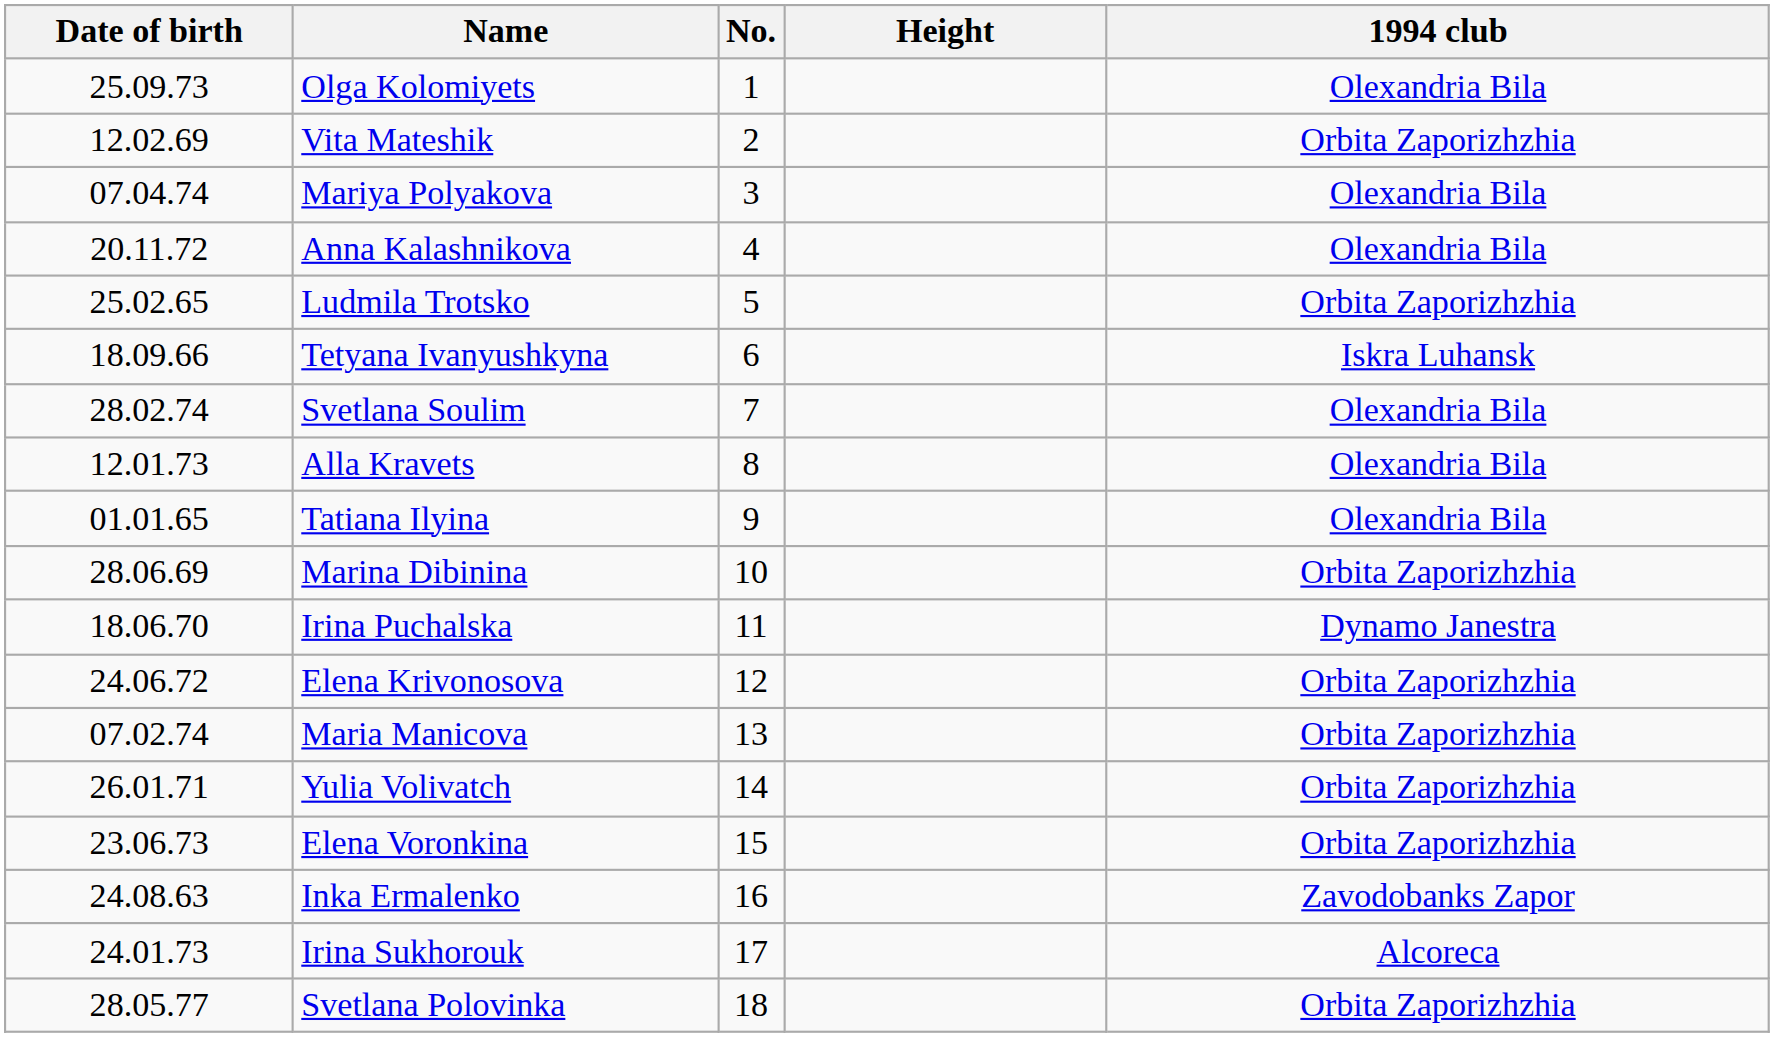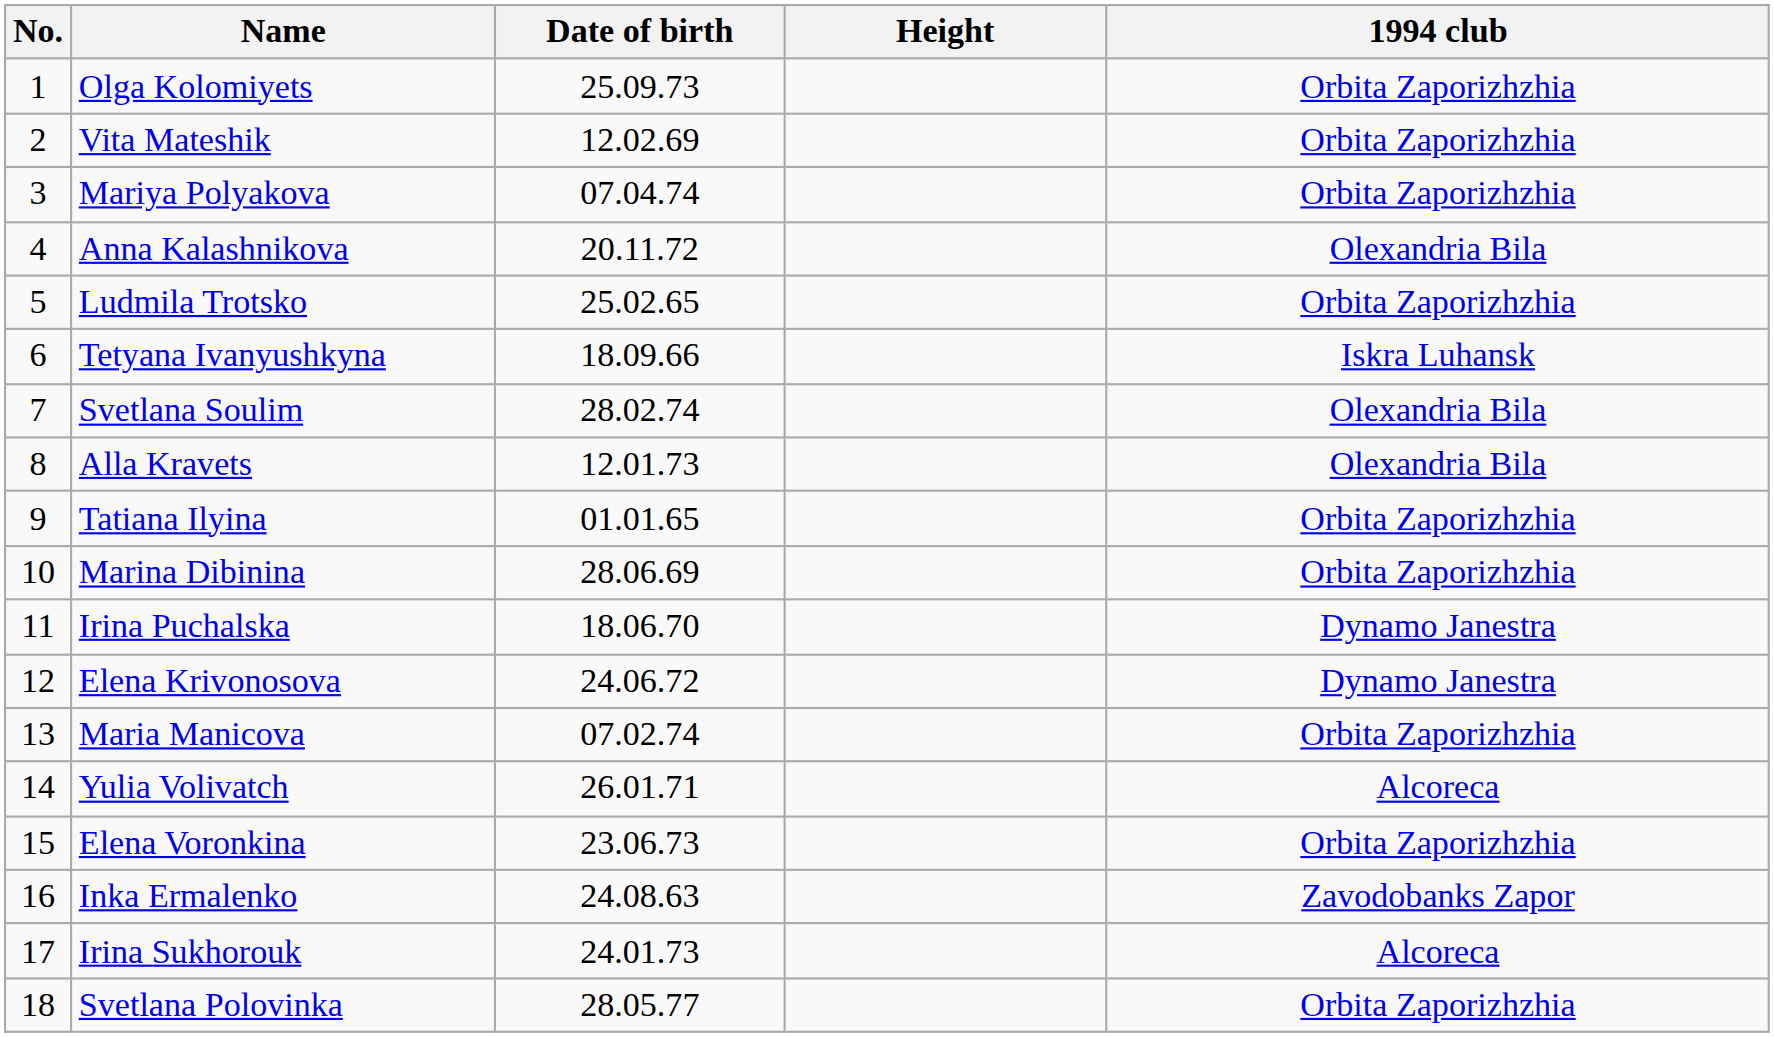 <table class="wikitable sortable" style="text-align:center;">
 <tr>
+<th>No.</th>
+<th style="width:12em">Name</th>
 <th style="width:8em">Date of birth</th>
-<th style="width:12em">Name</th>
-<th>No.</th>
 <th style="width:9em">Height</th>
 <th style="width:19em">1994 club</th>
 </tr>
 <tr>
+<td>1</td>
+<td align=left><a href='#'>Olga Kolomiyets</a></td>
 <td>25.09.73</td>
-<td align=left><a href='#'>Olga Kolomiyets</a></td>
-<td>1</td>
+<td></td>
+<td><a href='#'>Orbita Zaporizhzhia</a></td>
+</tr>
+<tr>
+<td>2</td>
+<td align=left><a href='#'>Vita Mateshik</a></td>
+<td>12.02.69</td>
+<td></td>
+<td><a href='#'>Orbita Zaporizhzhia</a></td>
+</tr>
+<tr>
+<td>3</td>
+<td align=left><a href='#'>Mariya Polyakova</a></td>
+<td>07.04.74</td>
+<td></td>
+<td><a href='#'>Orbita Zaporizhzhia</a></td>
+</tr>
+<tr>
+<td>4</td>
+<td align=left><a href='#'>Anna Kalashnikova</a></td>
+<td>20.11.72</td>
 <td></td>
 <td><a href='#'>Olexandria Bila</a></td>
 </tr>
 <tr>
-<td>12.02.69</td>
-<td align=left><a href='#'>Vita Mateshik</a></td>
-<td>2</td>
+<td>5</td>
+<td align=left><a href='#'>Ludmila Trotsko</a></td>
+<td>25.02.65</td>
 <td></td>
 <td><a href='#'>Orbita Zaporizhzhia</a></td>
 </tr>
 <tr>
-<td>07.04.74</td>
-<td align=left><a href='#'>Mariya Polyakova</a></td>
-<td>3</td>
+<td>6</td>
+<td align=left><a href='#'>Tetyana Ivanyushkyna</a></td>
+<td>18.09.66</td>
+<td></td>
+<td><a href='#'>Iskra Luhansk</a></td>
+</tr>
+<tr>
+<td>7</td>
+<td align=left><a href='#'>Svetlana Soulim</a></td>
+<td>28.02.74</td>
 <td></td>
 <td><a href='#'>Olexandria Bila</a></td>
 </tr>
 <tr>
-<td>20.11.72</td>
-<td align=left><a href='#'>Anna Kalashnikova</a></td>
-<td>4</td>
+<td>8</td>
+<td align=left><a href='#'>Alla Kravets</a></td>
+<td>12.01.73</td>
 <td></td>
 <td><a href='#'>Olexandria Bila</a></td>
 </tr>
 <tr>
-<td>25.02.65</td>
-<td align=left><a href='#'>Ludmila Trotsko</a></td>
-<td>5</td>
+<td>9</td>
+<td align=left><a href='#'>Tatiana Ilyina</a></td>
+<td>01.01.65</td>
 <td></td>
 <td><a href='#'>Orbita Zaporizhzhia</a></td>
 </tr>
 <tr>
-<td>18.09.66</td>
-<td align=left><a href='#'>Tetyana Ivanyushkyna</a></td>
-<td>6</td>
-<td></td>
-<td><a href='#'>Iskra Luhansk</a></td>
-</tr>
-<tr>
-<td>28.02.74</td>
-<td align=left><a href='#'>Svetlana Soulim</a></td>
-<td>7</td>
-<td></td>
-<td><a href='#'>Olexandria Bila</a></td>
-</tr>
-<tr>
-<td>12.01.73</td>
-<td align=left><a href='#'>Alla Kravets</a></td>
-<td>8</td>
-<td></td>
-<td><a href='#'>Olexandria Bila</a></td>
-</tr>
-<tr>
-<td>01.01.65</td>
-<td align=left><a href='#'>Tatiana Ilyina</a></td>
-<td>9</td>
-<td></td>
-<td><a href='#'>Olexandria Bila</a></td>
-</tr>
-<tr>
+<td>10</td>
+<td align=left><a href='#'>Marina Dibinina</a></td>
 <td>28.06.69</td>
-<td align=left><a href='#'>Marina Dibinina</a></td>
-<td>10</td>
 <td></td>
 <td><a href='#'>Orbita Zaporizhzhia</a></td>
 </tr>
 <tr>
+<td>11</td>
+<td align=left><a href='#'>Irina Puchalska</a></td>
 <td>18.06.70</td>
-<td align=left><a href='#'>Irina Puchalska</a></td>
-<td>11</td>
 <td></td>
 <td><a href='#'>Dynamo Janestra</a></td>
 </tr>
 <tr>
+<td>12</td>
+<td align=left><a href='#'>Elena Krivonosova</a></td>
 <td>24.06.72</td>
-<td align=left><a href='#'>Elena Krivonosova</a></td>
-<td>12</td>
+<td></td>
+<td><a href='#'>Dynamo Janestra</a></td>
+</tr>
+<tr>
+<td>13</td>
+<td align=left><a href='#'>Maria Manicova</a></td>
+<td>07.02.74</td>
 <td></td>
 <td><a href='#'>Orbita Zaporizhzhia</a></td>
 </tr>
 <tr>
-<td>07.02.74</td>
-<td align=left><a href='#'>Maria Manicova</a></td>
-<td>13</td>
+<td>14</td>
+<td align=left><a href='#'>Yulia Volivatch</a></td>
+<td>26.01.71</td>
+<td></td>
+<td><a href='#'>Alcoreca</a></td>
+</tr>
+<tr>
+<td>15</td>
+<td align=left><a href='#'>Elena Voronkina</a></td>
+<td>23.06.73</td>
 <td></td>
 <td><a href='#'>Orbita Zaporizhzhia</a></td>
 </tr>
 <tr>
-<td>26.01.71</td>
-<td align=left><a href='#'>Yulia Volivatch</a></td>
-<td>14</td>
-<td></td>
-<td><a href='#'>Orbita Zaporizhzhia</a></td>
-</tr>
-<tr>
-<td>23.06.73</td>
-<td align=left><a href='#'>Elena Voronkina</a></td>
-<td>15</td>
-<td></td>
-<td><a href='#'>Orbita Zaporizhzhia</a></td>
-</tr>
-<tr>
+<td>16</td>
+<td align=left><a href='#'>Inka Ermalenko</a></td>
 <td>24.08.63</td>
-<td align=left><a href='#'>Inka Ermalenko</a></td>
-<td>16</td>
 <td></td>
 <td><a href='#'>Zavodobanks Zapor</a></td>
 </tr>
 <tr>
+<td>17</td>
+<td align=left><a href='#'>Irina Sukhorouk</a></td>
 <td>24.01.73</td>
-<td align=left><a href='#'>Irina Sukhorouk</a></td>
-<td>17</td>
 <td></td>
 <td><a href='#'>Alcoreca</a></td>
 </tr>
 <tr>
+<td>18</td>
+<td align=left><a href='#'>Svetlana Polovinka</a></td>
 <td>28.05.77</td>
-<td align=left><a href='#'>Svetlana Polovinka</a></td>
-<td>18</td>
 <td></td>
 <td><a href='#'>Orbita Zaporizhzhia</a></td>
 </tr>
 </table>
